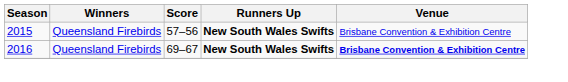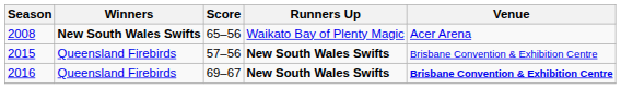 <table class="wikitable collapsible">
 <tr>
 <th>Season</th>
 <th>Winners</th>
 <th>Score</th>
 <th>Runners Up</th>
 <th>Venue</th>
+</tr>
+<tr>
+<td><a href='#'>2008</a></td>
+<td><strong>New South Wales Swifts</strong></td>
+<td>65–56</td>
+<td><a href='#'>Waikato Bay of Plenty Magic</a></td>
+<td><a href='#'>Acer Arena</a></td>
 </tr>
 <tr>
 <td><a href='#'>2015</a></td>
 <td><a href='#'>Queensland Firebirds</a></td>
 <td>57–56</td>
 <td><strong>New South Wales Swifts</strong></td>
 <td><small><a href='#'>Brisbane Convention & Exhibition Centre</a></small></td>
 </tr>
 <tr>
 <td><a href='#'>2016</a></td>
 <td><a href='#'>Queensland Firebirds</a></td>
 <td>69–67</td>
 <td><strong>New South Wales Swifts</strong></td>
 <td><strong><small><a href='#'>Brisbane Convention & Exhibition Centre</a></small></strong></td>
 </tr>
 <tr>
 </tr>
 </table>
